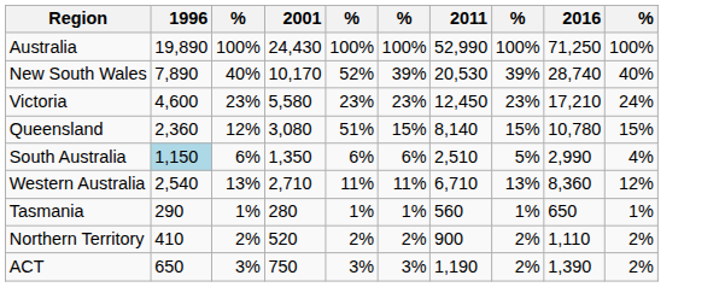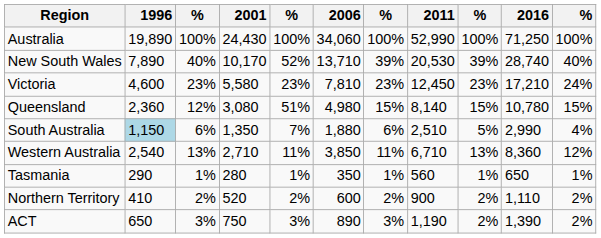 <table class="wikitable sortable">
 <tr>
 <th>Region</th>
 <th style="text-align: right;">1996</th>
 <th>%</th>
 <th style="text-align: right;">2001</th>
 <th>%</th>
+<th style="text-align: right;">2006</th>
 <th>%</th>
 <th style="text-align: right;">2011</th>
 <th>%</th>
 <th style="text-align: right;">2016</th>
 <th style="text-align: right;">%</th>
 </tr>
 <tr>
 <td>Australia</td>
 <td>19,890</td>
 <td style="text-align: right;">100%</td>
 <td>24,430</td>
 <td style="text-align: right;">100%</td>
+<td style="text-align: right;">34,060</td>
 <td style="text-align: right;">100%</td>
 <td>52,990</td>
 <td style="text-align: right;">100%</td>
 <td>71,250</td>
 <td style="text-align: right;">100%</td>
 </tr>
 <tr>
 <td>New South Wales</td>
 <td>7,890</td>
 <td style="text-align: right;">40%</td>
 <td>10,170</td>
 <td style="text-align: right;">52%</td>
+<td style="text-align: right;">13,710</td>
 <td style="text-align: right;">39%</td>
 <td>20,530</td>
 <td style="text-align: right;">39%</td>
 <td>28,740</td>
 <td style="text-align: right;">40%</td>
 </tr>
 <tr>
 <td>Victoria</td>
 <td>4,600</td>
 <td style="text-align: right;">23%</td>
 <td>5,580</td>
 <td style="text-align: right;">23%</td>
+<td style="text-align: right;">7,810</td>
 <td style="text-align: right;">23%</td>
 <td>12,450</td>
 <td style="text-align: right;">23%</td>
 <td>17,210</td>
 <td style="text-align: right;">24%</td>
 </tr>
 <tr>
 <td>Queensland</td>
 <td>2,360</td>
 <td style="text-align: right;">12%</td>
 <td>3,080</td>
 <td style="text-align: right;">51%</td>
+<td style="text-align: right;">4,980</td>
 <td style="text-align: right;">15%</td>
 <td>8,140</td>
 <td style="text-align: right;">15%</td>
 <td>10,780</td>
 <td style="text-align: right;">15%</td>
 </tr>
 <tr>
 <td>South Australia</td>
 <td style="background: lightblue;">1,150</td>
 <td style="text-align: right;">6%</td>
 <td>1,350</td>
-<td style="text-align: right;">6%</td>
+<td style="text-align: right;">7%</td>
+<td style="text-align: right;">1,880</td>
 <td style="text-align: right;">6%</td>
 <td>2,510</td>
 <td style="text-align: right;">5%</td>
 <td>2,990</td>
 <td style="text-align: right;">4%</td>
 </tr>
 <tr>
 <td>Western Australia</td>
 <td>2,540</td>
 <td style="text-align: right;">13%</td>
 <td>2,710</td>
 <td style="text-align: right;">11%</td>
+<td style="text-align: right;">3,850</td>
 <td style="text-align: right;">11%</td>
 <td>6,710</td>
 <td style="text-align: right;">13%</td>
 <td>8,360</td>
 <td style="text-align: right;">12%</td>
 </tr>
 <tr>
 <td>Tasmania</td>
 <td>290</td>
 <td style="text-align: right;">1%</td>
 <td>280</td>
 <td style="text-align: right;">1%</td>
+<td style="text-align: right;">350</td>
 <td style="text-align: right;">1%</td>
 <td>560</td>
 <td style="text-align: right;">1%</td>
 <td>650</td>
 <td style="text-align: right;">1%</td>
 </tr>
 <tr>
 <td>Northern Territory</td>
 <td>410</td>
 <td style="text-align: right;">2%</td>
 <td>520</td>
 <td style="text-align: right;">2%</td>
+<td style="text-align: right;">600</td>
 <td style="text-align: right;">2%</td>
 <td>900</td>
 <td style="text-align: right;">2%</td>
 <td>1,110</td>
 <td style="text-align: right;">2%</td>
 </tr>
 <tr>
 <td>ACT</td>
 <td>650</td>
 <td style="text-align: right;">3%</td>
 <td>750</td>
 <td style="text-align: right;">3%</td>
+<td style="text-align: right;">890</td>
 <td style="text-align: right;">3%</td>
 <td>1,190</td>
 <td style="text-align: right;">2%</td>
 <td>1,390</td>
 <td style="text-align: right;">2%</td>
 </tr>
 </table>
